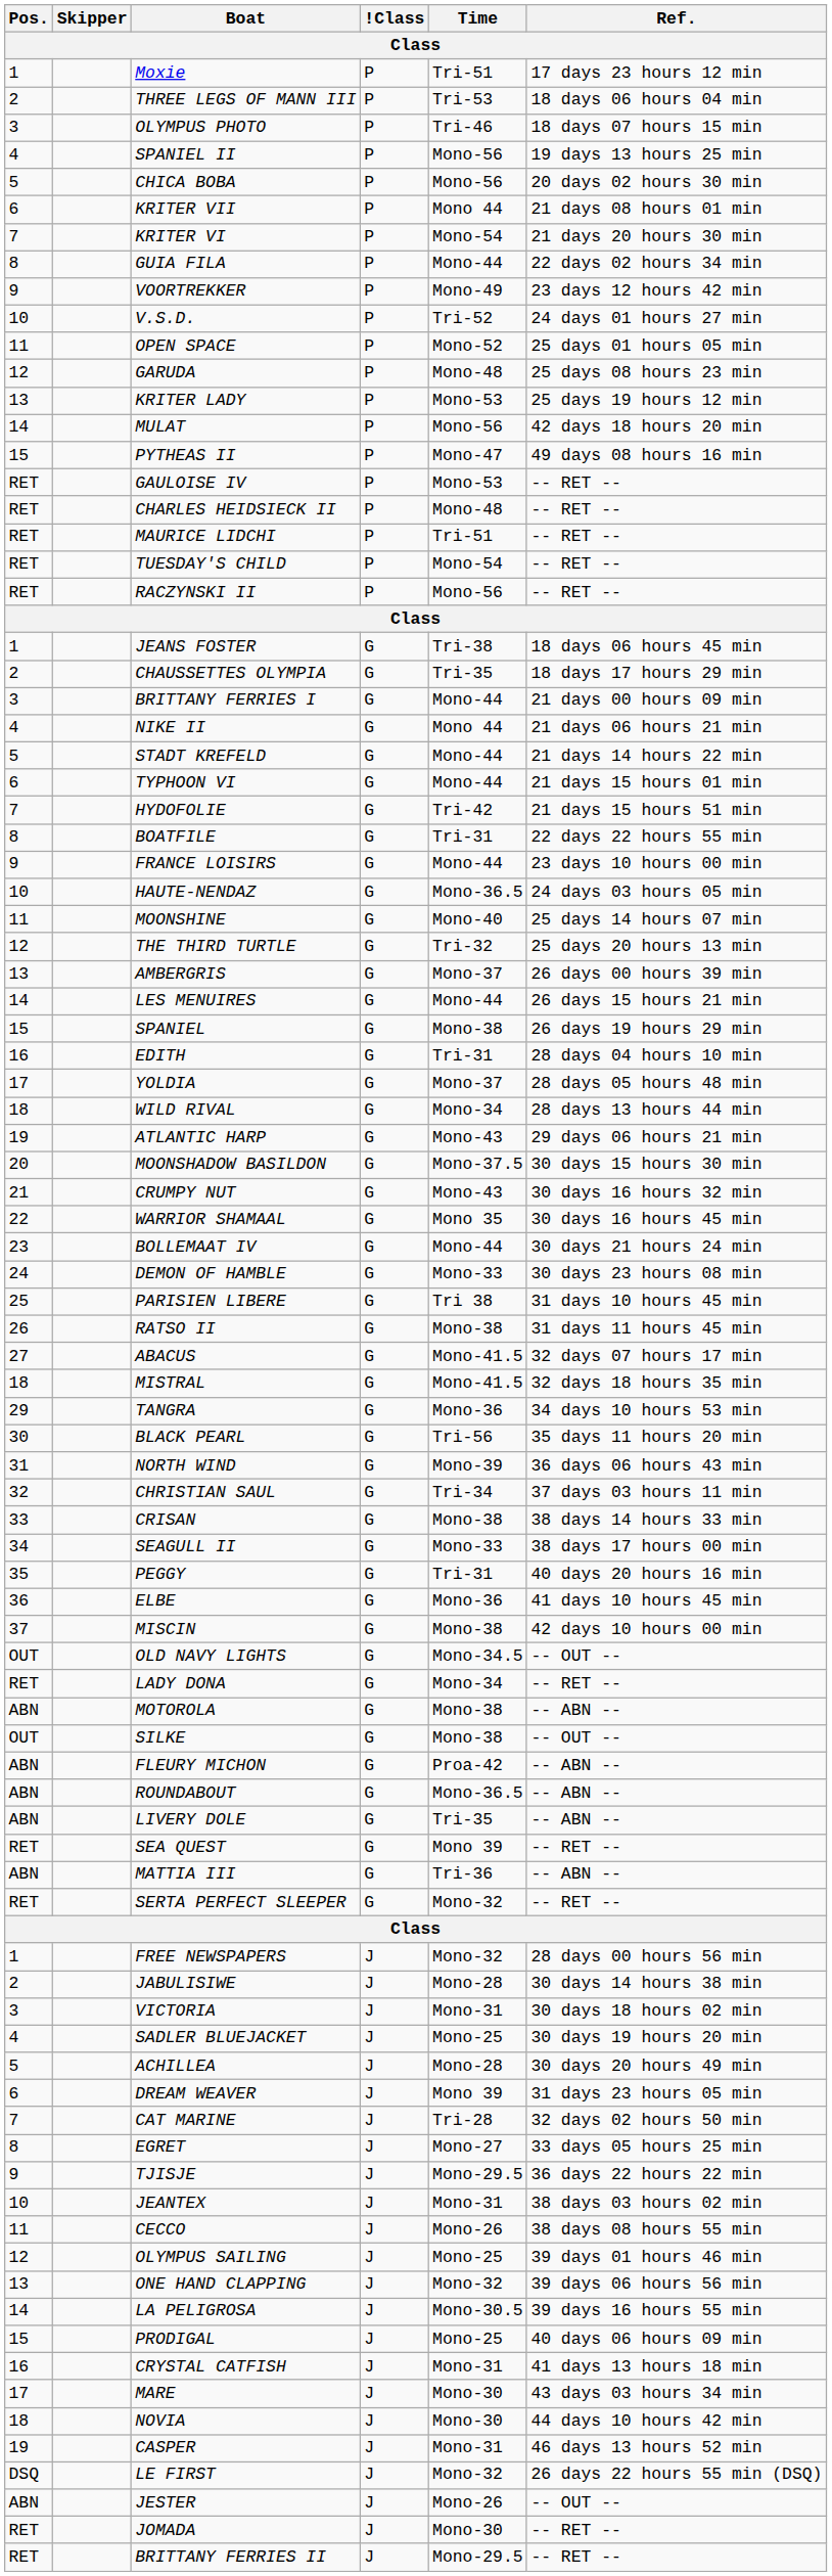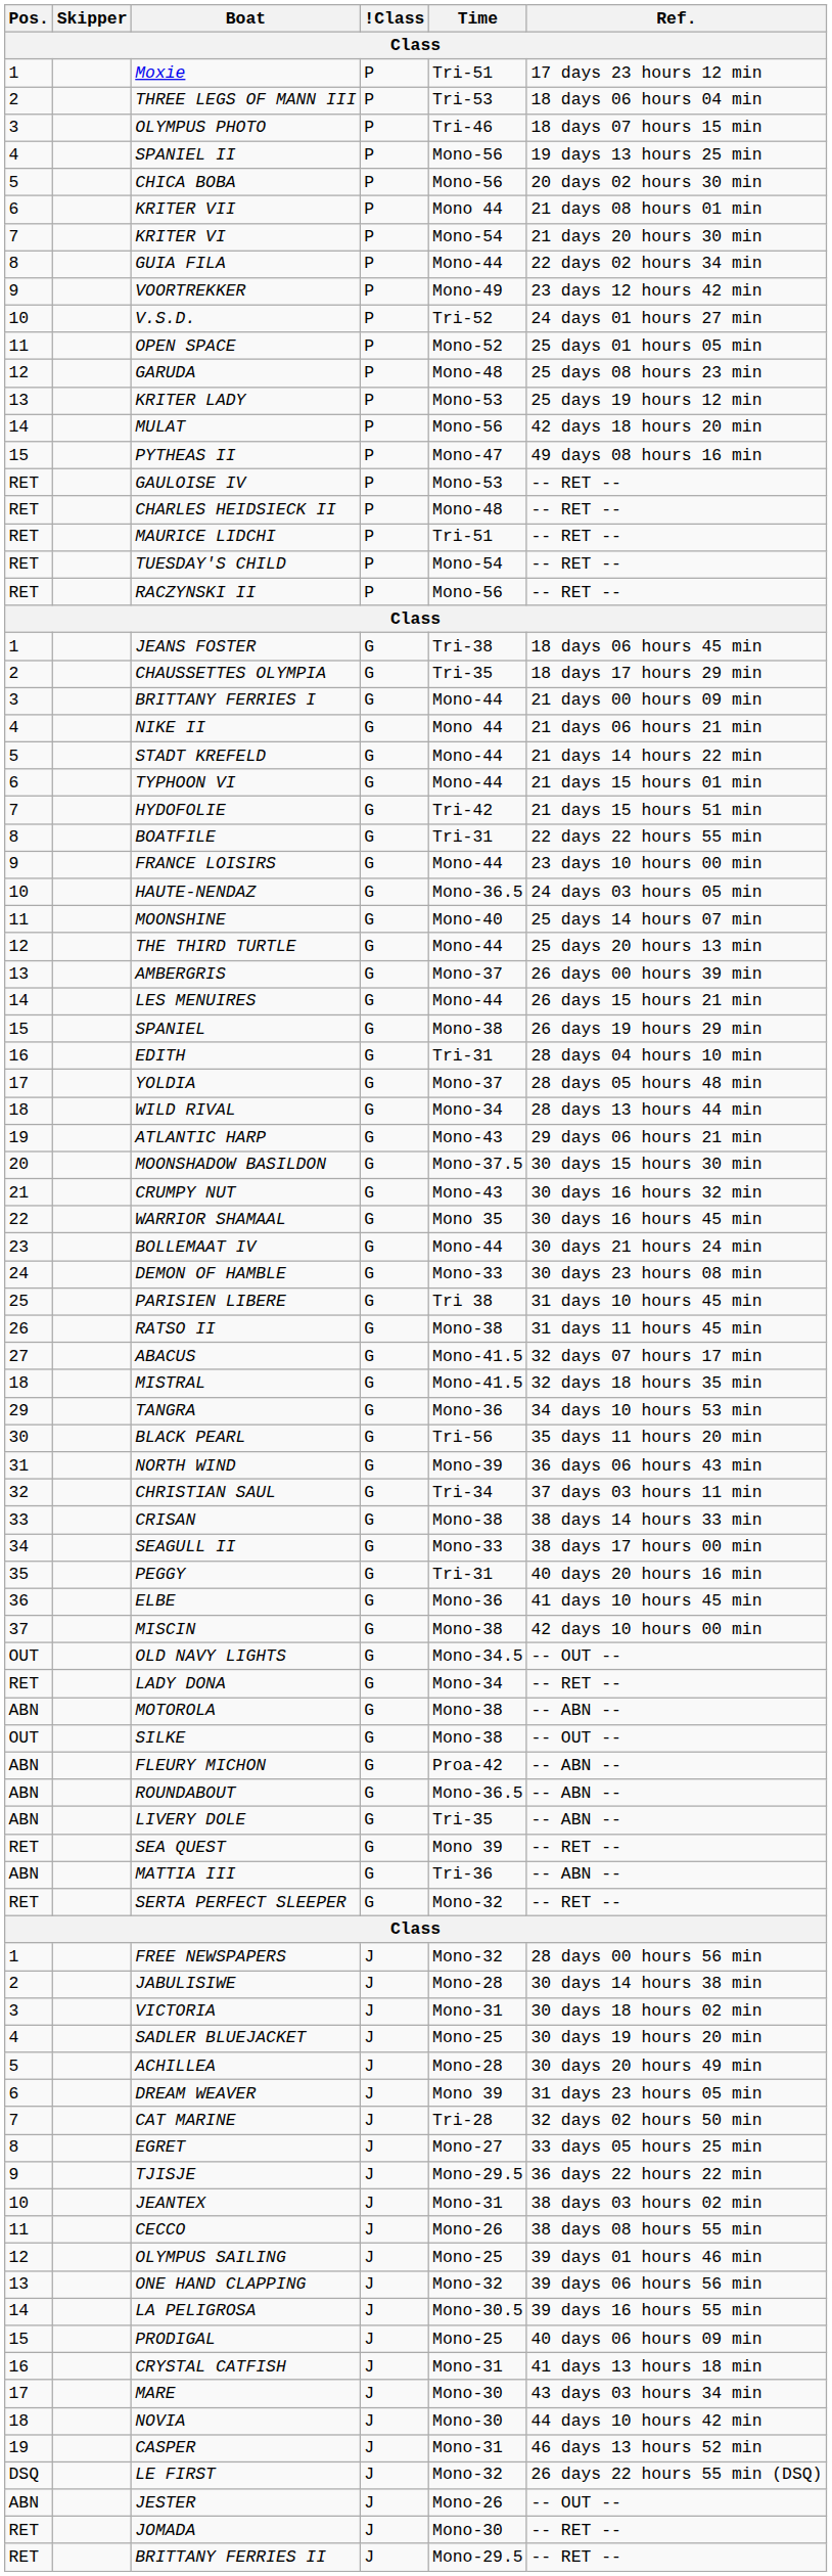 <table class="wikitable sortable">
 <tr>
 <th>Pos.</th>
 <th>Skipper</th>
 <th>Boat</th>
 <th>!Class</th>
 <th>Time</th>
 <th>Ref.</th>
 </tr>
 <tr>
 <th colspan=7>Class</th>
 </tr>
 <tr>
 <td>1</td>
 <td></td>
 <td><em><a href='#'>Moxie</a></em></td>
 <td>P</td>
 <td>Tri-51</td>
 <td>17 days 23 hours 12 min</td>
 </tr>
 <tr>
 <td>2</td>
 <td></td>
 <td><em>THREE LEGS OF MANN III</em></td>
 <td>P</td>
 <td>Tri-53</td>
 <td>18 days 06 hours 04 min</td>
 </tr>
 <tr>
 <td>3</td>
 <td></td>
 <td><em>OLYMPUS PHOTO</em></td>
 <td>P</td>
 <td>Tri-46</td>
 <td>18 days 07 hours 15 min</td>
 </tr>
 <tr>
 <td>4</td>
 <td></td>
 <td><em>SPANIEL II</em></td>
 <td>P</td>
 <td>Mono-56</td>
 <td>19 days 13 hours 25 min</td>
 </tr>
 <tr>
 <td>5</td>
 <td></td>
 <td><em>CHICA BOBA</em></td>
 <td>P</td>
 <td>Mono-56</td>
 <td>20 days 02 hours 30 min</td>
 </tr>
 <tr>
 <td>6</td>
 <td></td>
 <td><em>KRITER VII</em></td>
 <td>P</td>
 <td>Mono	44</td>
 <td>21 days 08 hours 01 min</td>
 </tr>
 <tr>
 <td>7</td>
 <td></td>
 <td><em>KRITER VI</em></td>
 <td>P</td>
 <td>Mono-54</td>
 <td>21 days 20 hours 30 min</td>
 </tr>
 <tr>
 <td>8</td>
 <td></td>
 <td><em>GUIA FILA</em></td>
 <td>P</td>
 <td>Mono-44</td>
 <td>22 days 02 hours 34 min</td>
 </tr>
 <tr>
 <td>9</td>
 <td></td>
 <td><em>VOORTREKKER</em></td>
 <td>P</td>
 <td>Mono-49</td>
 <td>23 days 12 hours 42 min</td>
 </tr>
 <tr>
 <td>10</td>
 <td></td>
 <td><em>V.S.D.</em></td>
 <td>P</td>
 <td>Tri-52</td>
 <td>24 days 01 hours 27 min</td>
 </tr>
 <tr>
 <td>11</td>
 <td></td>
 <td><em>OPEN SPACE</em></td>
 <td>P</td>
 <td>Mono-52</td>
 <td>25 days 01 hours 05 min</td>
 </tr>
 <tr>
 <td>12</td>
 <td></td>
 <td><em>GARUDA</em></td>
 <td>P</td>
 <td>Mono-48</td>
 <td>25 days 08 hours 23 min</td>
 </tr>
 <tr>
 <td>13</td>
 <td></td>
 <td><em>KRITER LADY</em></td>
 <td>P</td>
 <td>Mono-53</td>
 <td>25 days 19 hours 12 min</td>
 </tr>
 <tr>
 <td>14</td>
 <td></td>
 <td><em>MULAT</em></td>
 <td>P</td>
 <td>Mono-56</td>
 <td>42 days 18 hours 20 min</td>
 </tr>
 <tr>
 <td>15</td>
 <td></td>
 <td><em>PYTHEAS II</em></td>
 <td>P</td>
 <td>Mono-47</td>
 <td>49 days 08 hours 16 min</td>
 </tr>
 <tr>
 <td>RET</td>
 <td></td>
 <td><em>GAULOISE IV</em></td>
 <td>P</td>
 <td>Mono-53</td>
 <td>-- RET --</td>
 </tr>
 <tr>
 <td>RET</td>
 <td></td>
 <td><em>CHARLES HEIDSIECK II</em></td>
 <td>P</td>
 <td>Mono-48</td>
 <td>-- RET --</td>
 </tr>
 <tr>
 <td>RET</td>
 <td></td>
 <td><em>MAURICE LIDCHI</em></td>
 <td>P</td>
 <td>Tri-51</td>
 <td>-- RET --</td>
 </tr>
 <tr>
 <td>RET</td>
 <td></td>
 <td><em>TUESDAY'S CHILD</em></td>
 <td>P</td>
 <td>Mono-54</td>
 <td>-- RET --</td>
 </tr>
 <tr>
 <td>RET</td>
 <td></td>
 <td><em>RACZYNSKI II</em></td>
 <td>P</td>
 <td>Mono-56</td>
 <td>-- RET --</td>
 </tr>
 <tr>
 <th colspan=7>Class</th>
 </tr>
 <tr>
 <td>1</td>
 <td></td>
 <td><em>JEANS FOSTER</em></td>
 <td>G</td>
 <td>Tri-38</td>
 <td>18 days 06 hours 45 min</td>
 </tr>
 <tr>
 <td>2</td>
 <td></td>
 <td><em>CHAUSSETTES OLYMPIA</em></td>
 <td>G</td>
 <td>Tri-35</td>
 <td>18 days 17 hours 29 min</td>
 </tr>
 <tr>
 <td>3</td>
 <td></td>
 <td><em>BRITTANY FERRIES I</em></td>
 <td>G</td>
 <td>Mono-44</td>
 <td>21 days 00 hours 09 min</td>
 </tr>
 <tr>
 <td>4</td>
 <td></td>
 <td><em>NIKE II</em></td>
 <td>G</td>
 <td>Mono	44</td>
 <td>21 days 06 hours 21 min</td>
 </tr>
 <tr>
 <td>5</td>
 <td></td>
 <td><em>STADT KREFELD</em></td>
 <td>G</td>
 <td>Mono-44</td>
 <td>21 days 14 hours 22 min</td>
 </tr>
 <tr>
 <td>6</td>
 <td></td>
 <td><em>TYPHOON VI</em></td>
 <td>G</td>
 <td>Mono-44</td>
 <td>21 days 15 hours 01 min</td>
 </tr>
 <tr>
 <td>7</td>
 <td></td>
 <td><em>HYDOFOLIE</em></td>
 <td>G</td>
 <td>Tri-42</td>
 <td>21 days 15 hours 51 min</td>
 </tr>
 <tr>
 <td>8</td>
 <td></td>
 <td><em>BOATFILE</em></td>
 <td>G</td>
 <td>Tri-31</td>
 <td>22 days 22 hours 55 min</td>
 </tr>
 <tr>
 <td>9</td>
 <td></td>
 <td><em>FRANCE LOISIRS</em></td>
 <td>G</td>
 <td>Mono-44</td>
 <td>23 days 10 hours 00 min</td>
 </tr>
 <tr>
 <td>10</td>
 <td></td>
 <td><em>HAUTE-NENDAZ</em></td>
 <td>G</td>
 <td>Mono-36.5</td>
 <td>24 days 03 hours 05 min</td>
 </tr>
 <tr>
 <td>11</td>
 <td></td>
 <td><em>MOONSHINE</em></td>
 <td>G</td>
 <td>Mono-40</td>
 <td>25 days 14 hours 07 min</td>
 </tr>
 <tr>
 <td>12</td>
 <td></td>
 <td><em>THE THIRD TURTLE</em></td>
 <td>G</td>
-<td>Tri-32</td>
+<td>Mono-44</td>
 <td>25 days 20 hours 13 min</td>
 </tr>
 <tr>
 <td>13</td>
 <td></td>
 <td><em>AMBERGRIS</em></td>
 <td>G</td>
 <td>Mono-37</td>
 <td>26 days 00 hours 39 min</td>
 </tr>
 <tr>
 <td>14</td>
 <td></td>
 <td><em>LES MENUIRES</em></td>
 <td>G</td>
 <td>Mono-44</td>
 <td>26 days 15 hours 21 min</td>
 </tr>
 <tr>
 <td>15</td>
 <td></td>
 <td><em>SPANIEL</em></td>
 <td>G</td>
 <td>Mono-38</td>
 <td>26 days 19 hours 29 min</td>
 </tr>
 <tr>
 <td>16</td>
 <td></td>
 <td><em>EDITH</em></td>
 <td>G</td>
 <td>Tri-31</td>
 <td>28 days 04 hours 10 min</td>
 </tr>
 <tr>
 <td>17</td>
 <td></td>
 <td><em>YOLDIA</em></td>
 <td>G</td>
 <td>Mono-37</td>
 <td>28 days 05 hours 48 min</td>
 </tr>
 <tr>
 <td>18</td>
 <td></td>
 <td><em>WILD RIVAL</em></td>
 <td>G</td>
 <td>Mono-34</td>
 <td>28 days 13 hours 44 min</td>
 </tr>
 <tr>
 <td>19</td>
 <td></td>
 <td><em>ATLANTIC HARP</em></td>
 <td>G</td>
 <td>Mono-43</td>
 <td>29 days 06 hours 21 min</td>
 </tr>
 <tr>
 <td>20</td>
 <td></td>
 <td><em>MOONSHADOW BASILDON</em></td>
 <td>G</td>
 <td>Mono-37.5</td>
 <td>30 days 15 hours 30 min</td>
 </tr>
 <tr>
 <td>21</td>
 <td></td>
 <td><em>CRUMPY NUT</em></td>
 <td>G</td>
 <td>Mono-43</td>
 <td>30 days 16 hours 32 min</td>
 </tr>
 <tr>
 <td>22</td>
 <td></td>
 <td><em>WARRIOR SHAMAAL</em></td>
 <td>G</td>
 <td>Mono	35</td>
 <td>30 days 16 hours 45 min</td>
 </tr>
 <tr>
 <td>23</td>
 <td></td>
 <td><em>BOLLEMAAT IV</em></td>
 <td>G</td>
 <td>Mono-44</td>
 <td>30 days 21 hours 24 min</td>
 </tr>
 <tr>
 <td>24</td>
 <td></td>
 <td><em>DEMON OF HAMBLE</em></td>
 <td>G</td>
 <td>Mono-33</td>
 <td>30 days 23 hours 08 min</td>
 </tr>
 <tr>
 <td>25</td>
 <td></td>
 <td><em>PARISIEN LIBERE</em></td>
 <td>G</td>
 <td>Tri	38</td>
 <td>31 days 10 hours 45 min</td>
 </tr>
 <tr>
 <td>26</td>
 <td></td>
 <td><em>RATSO II</em></td>
 <td>G</td>
 <td>Mono-38</td>
 <td>31 days 11 hours 45 min</td>
 </tr>
 <tr>
 <td>27</td>
 <td></td>
 <td><em>ABACUS</em></td>
 <td>G</td>
 <td>Mono-41.5</td>
 <td>32 days 07 hours 17 min</td>
 </tr>
 <tr>
 <td>18</td>
 <td></td>
 <td><em>MISTRAL</em></td>
 <td>G</td>
 <td>Mono-41.5</td>
 <td>32 days 18 hours 35 min</td>
 </tr>
 <tr>
 <td>29</td>
 <td></td>
 <td><em>TANGRA</em></td>
 <td>G</td>
 <td>Mono-36</td>
 <td>34 days 10 hours 53 min</td>
 </tr>
 <tr>
 <td>30</td>
 <td></td>
 <td><em>BLACK PEARL</em></td>
 <td>G</td>
 <td>Tri-56</td>
 <td>35 days 11 hours 20 min</td>
 </tr>
 <tr>
 <td>31</td>
 <td></td>
 <td><em>NORTH WIND</em></td>
 <td>G</td>
 <td>Mono-39</td>
 <td>36 days 06 hours 43 min</td>
 </tr>
 <tr>
 <td>32</td>
 <td></td>
 <td><em>CHRISTIAN SAUL</em></td>
 <td>G</td>
 <td>Tri-34</td>
 <td>37 days 03 hours 11 min</td>
 </tr>
 <tr>
 <td>33</td>
 <td></td>
 <td><em>CRISAN</em></td>
 <td>G</td>
 <td>Mono-38</td>
 <td>38 days 14 hours 33 min</td>
 </tr>
 <tr>
 <td>34</td>
 <td></td>
 <td><em>SEAGULL II</em></td>
 <td>G</td>
 <td>Mono-33</td>
 <td>38 days 17 hours 00 min</td>
 </tr>
 <tr>
 <td>35</td>
 <td></td>
 <td><em>PEGGY</em></td>
 <td>G</td>
 <td>Tri-31</td>
 <td>40 days 20 hours 16 min</td>
 </tr>
 <tr>
 <td>36</td>
 <td></td>
 <td><em>ELBE</em></td>
 <td>G</td>
 <td>Mono-36</td>
 <td>41 days 10 hours 45 min</td>
 </tr>
 <tr>
 <td>37</td>
 <td></td>
 <td><em>MISCIN</em></td>
 <td>G</td>
 <td>Mono-38</td>
 <td>42 days 10 hours 00 min</td>
 </tr>
 <tr>
 <td>OUT</td>
 <td></td>
 <td><em>OLD NAVY LIGHTS</em></td>
 <td>G</td>
 <td>Mono-34.5</td>
 <td>-- OUT --</td>
 </tr>
 <tr>
 <td>RET</td>
 <td></td>
 <td><em>LADY DONA</em></td>
 <td>G</td>
 <td>Mono-34</td>
 <td>-- RET --</td>
 </tr>
 <tr>
 <td>ABN</td>
 <td></td>
 <td><em>MOTOROLA</em></td>
 <td>G</td>
 <td>Mono-38</td>
 <td>-- ABN --</td>
 </tr>
 <tr>
 <td>OUT</td>
 <td></td>
 <td><em>SILKE</em></td>
 <td>G</td>
 <td>Mono-38</td>
 <td>-- OUT --</td>
 </tr>
 <tr>
 <td>ABN</td>
 <td></td>
 <td><em>FLEURY MICHON</em></td>
 <td>G</td>
 <td>Proa-42</td>
 <td>-- ABN --</td>
 </tr>
 <tr>
 <td>ABN</td>
 <td></td>
 <td><em>ROUNDABOUT</em></td>
 <td>G</td>
 <td>Mono-36.5</td>
 <td>-- ABN --</td>
 </tr>
 <tr>
 <td>ABN</td>
 <td></td>
 <td><em>LIVERY DOLE</em></td>
 <td>G</td>
 <td>Tri-35</td>
 <td>-- ABN --</td>
 </tr>
 <tr>
 <td>RET</td>
 <td></td>
 <td><em>SEA QUEST</em></td>
 <td>G</td>
 <td>Mono	39</td>
 <td>-- RET --</td>
 </tr>
 <tr>
 <td>ABN</td>
 <td></td>
 <td><em>MATTIA III</em></td>
 <td>G</td>
 <td>Tri-36</td>
 <td>-- ABN --</td>
 </tr>
 <tr>
 <td>RET</td>
 <td></td>
 <td><em>SERTA PERFECT SLEEPER</em></td>
 <td>G</td>
 <td>Mono-32</td>
 <td>-- RET --</td>
 </tr>
 <tr>
 <th colspan=7>Class</th>
 </tr>
 <tr>
 <td>1</td>
 <td></td>
 <td><em>FREE NEWSPAPERS</em></td>
 <td>J</td>
 <td>Mono-32</td>
 <td>28 days 00 hours 56 min</td>
 </tr>
 <tr>
 <td>2</td>
 <td></td>
 <td><em>JABULISIWE</em></td>
 <td>J</td>
 <td>Mono-28</td>
 <td>30 days 14 hours 38 min</td>
 </tr>
 <tr>
 <td>3</td>
 <td></td>
 <td><em>VICTORIA</em></td>
 <td>J</td>
 <td>Mono-31</td>
 <td>30 days 18 hours 02 min</td>
 </tr>
 <tr>
 <td>4</td>
 <td></td>
 <td><em>SADLER BLUEJACKET</em></td>
 <td>J</td>
 <td>Mono-25</td>
 <td>30 days 19 hours 20 min</td>
 </tr>
 <tr>
 <td>5</td>
 <td></td>
 <td><em>ACHILLEA</em></td>
 <td>J</td>
 <td>Mono-28</td>
 <td>30 days 20 hours 49 min</td>
 </tr>
 <tr>
 <td>6</td>
 <td></td>
 <td><em>DREAM WEAVER</em></td>
 <td>J</td>
 <td>Mono	39</td>
 <td>31 days 23 hours 05 min</td>
 </tr>
 <tr>
 <td>7</td>
 <td></td>
 <td><em>CAT MARINE</em></td>
 <td>J</td>
 <td>Tri-28</td>
 <td>32 days 02 hours 50 min</td>
 </tr>
 <tr>
 <td>8</td>
 <td></td>
 <td><em>EGRET</em></td>
 <td>J</td>
 <td>Mono-27</td>
 <td>33 days 05 hours 25 min</td>
 </tr>
 <tr>
 <td>9</td>
 <td></td>
 <td><em>TJISJE</em></td>
 <td>J</td>
 <td>Mono-29.5</td>
 <td>36 days 22 hours 22 min</td>
 </tr>
 <tr>
 <td>10</td>
 <td></td>
 <td><em>JEANTEX</em></td>
 <td>J</td>
 <td>Mono-31</td>
 <td>38 days 03 hours 02 min</td>
 </tr>
 <tr>
 <td>11</td>
 <td></td>
 <td><em>CECCO</em></td>
 <td>J</td>
 <td>Mono-26</td>
 <td>38 days 08 hours 55 min</td>
 </tr>
 <tr>
 <td>12</td>
 <td></td>
 <td><em>OLYMPUS SAILING</em></td>
 <td>J</td>
 <td>Mono-25</td>
 <td>39 days 01 hours 46 min</td>
 </tr>
 <tr>
 <td>13</td>
 <td></td>
 <td><em>ONE HAND CLAPPING</em></td>
 <td>J</td>
 <td>Mono-32</td>
 <td>39 days 06 hours 56 min</td>
 </tr>
 <tr>
 <td>14</td>
 <td></td>
 <td><em>LA PELIGROSA</em></td>
 <td>J</td>
 <td>Mono-30.5</td>
 <td>39 days 16 hours 55 min</td>
 </tr>
 <tr>
 <td>15</td>
 <td></td>
 <td><em>PRODIGAL</em></td>
 <td>J</td>
 <td>Mono-25</td>
 <td>40 days 06 hours 09 min</td>
 </tr>
 <tr>
 <td>16</td>
 <td></td>
 <td><em>CRYSTAL CATFISH</em></td>
 <td>J</td>
 <td>Mono-31</td>
 <td>41 days 13 hours 18 min</td>
 </tr>
 <tr>
 <td>17</td>
 <td></td>
 <td><em>MARE</em></td>
 <td>J</td>
 <td>Mono-30</td>
 <td>43 days 03 hours 34 min</td>
 </tr>
 <tr>
 <td>18</td>
 <td></td>
 <td><em>NOVIA</em></td>
 <td>J</td>
 <td>Mono-30</td>
 <td>44 days 10 hours 42 min</td>
 </tr>
 <tr>
 <td>19</td>
 <td></td>
 <td><em>CASPER</em></td>
 <td>J</td>
 <td>Mono-31</td>
 <td>46 days 13 hours 52 min</td>
 </tr>
 <tr>
 <td>DSQ</td>
 <td></td>
 <td><em>LE FIRST</em></td>
 <td>J</td>
 <td>Mono-32</td>
 <td>26 days 22 hours 55 min (DSQ)</td>
 </tr>
 <tr>
 <td>ABN</td>
 <td></td>
 <td><em>JESTER</em></td>
 <td>J</td>
 <td>Mono-26</td>
 <td>-- OUT --</td>
 </tr>
 <tr>
 <td>RET</td>
 <td></td>
 <td><em>JOMADA</em></td>
 <td>J</td>
 <td>Mono-30</td>
 <td>-- RET --</td>
 </tr>
 <tr>
 <td>RET</td>
 <td></td>
 <td><em>BRITTANY FERRIES II</em></td>
 <td>J</td>
 <td>Mono-29.5</td>
 <td>-- RET --</td>
 </tr>
 </table>
